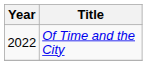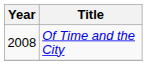 <table class="wikitable sortable">
 <tr>
 <th>Year</th>
 <th width=120>Title</th>
 </tr>
 <tr>
-<td>2022</td>
+<td>2008</td>
 <td><em><a href='#'>Of Time and the City</a></em></td>
 </tr>
 <tr>
 </tr>
 </table>
